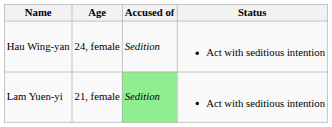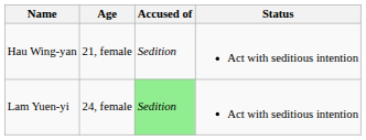 <table class="wikitable">
 <tr>
 <th>Name</th>
 <th>Age</th>
 <th>Accused of</th>
 <th>Status</th>
 </tr>
 <tr>
 <td>Hau Wing-yan</td>
-<td>24, female</td>
+<td>21, female</td>
 <td><em>Sedition</em></td>
 <td><br><ul><li>Act with seditious intention</li></ul></td>
 </tr>
 <tr>
 <td>Lam Yuen-yi</td>
-<td>21, female</td>
+<td>24, female</td>
 <td style="background: lightgreen;"><em>Sedition</em></td>
 <td><br><ul><li>Act with seditious intention</li></ul></td>
 </tr>
 </table>
